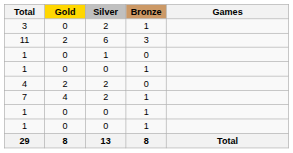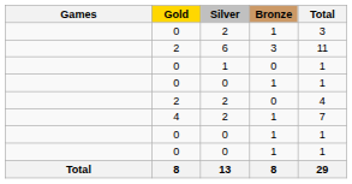 <table class="wikitable" style="text-align:center; font-size:90%;">
 <tr>
-<th style="width:4em;">Total</th>
+<th style="width:13em;">Games</th>
 <th style="width:4em; background:gold;">Gold</th>
 <th style="width:4em; background:silver;">Silver</th>
 <th style="width:4em; background:#cc9966;">Bronze</th>
-<th style="width:13em;">Games</th>
+<th style="width:4em;">Total</th>
 </tr>
 <tr>
-<td>3</td>
+<td align=left></td>
 <td>0</td>
 <td>2</td>
 <td>1</td>
-<td align=left></td>
+<td>3</td>
 </tr>
 <tr>
-<td>11</td>
+<td align=left></td>
 <td>2</td>
 <td>6</td>
 <td>3</td>
-<td align=left></td>
+<td>11</td>
 </tr>
 <tr>
+<td align=left></td>
+<td>0</td>
 <td>1</td>
 <td>0</td>
 <td>1</td>
-<td>0</td>
-<td align=left></td>
 </tr>
 <tr>
-<td>1</td>
+<td align=left></td>
 <td>0</td>
 <td>0</td>
 <td>1</td>
-<td align=left></td>
+<td>1</td>
 </tr>
 <tr>
-<td>4</td>
+<td align=left></td>
 <td>2</td>
 <td>2</td>
 <td>0</td>
-<td align=left></td>
+<td>4</td>
 </tr>
 <tr>
-<td>7</td>
+<td align=left></td>
 <td>4</td>
 <td>2</td>
 <td>1</td>
-<td align=left></td>
+<td>7</td>
 </tr>
 <tr>
-<td>1</td>
+<td align=left></td>
 <td>0</td>
 <td>0</td>
 <td>1</td>
-<td align=left></td>
+<td>1</td>
 </tr>
 <tr>
-<td>1</td>
+<td align=left></td>
 <td>0</td>
 <td>0</td>
 <td>1</td>
-<td align=left></td>
+<td>1</td>
 </tr>
 <tr>
-<th>29</th>
+<th>Total</th>
 <th>8</th>
 <th>13</th>
 <th>8</th>
-<th>Total</th>
+<th>29</th>
 </tr>
 </table>
